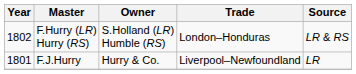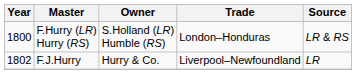 <table class=" wikitable">
 <tr>
 <th>Year</th>
 <th>Master</th>
 <th>Owner</th>
 <th>Trade</th>
 <th>Source</th>
 </tr>
 <tr>
-<td>1802</td>
+<td>1800</td>
 <td>F.Hurry (<em>LR</em>)<br>Hurry (<em>RS</em>)</td>
 <td>S.Holland (<em>LR</em>)<br>Humble (<em>RS</em>)</td>
 <td>London–Honduras</td>
 <td><em>LR</em> & <em>RS</em></td>
 </tr>
 <tr>
-<td>1801</td>
+<td>1802</td>
 <td>F.J.Hurry</td>
 <td>Hurry & Co.</td>
 <td>Liverpool–Newfoundland</td>
 <td><em>LR</em></td>
 </tr>
 <tr>
 </tr>
 </table>
